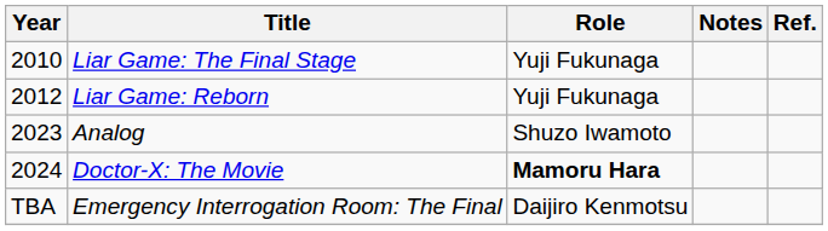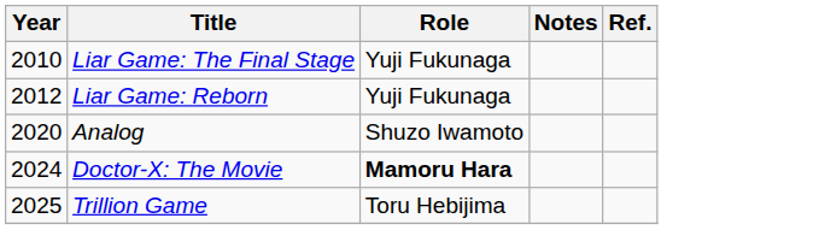 <table class="wikitable">
 <tr>
 <th>Year</th>
 <th>Title</th>
 <th>Role</th>
 <th>Notes</th>
 <th>Ref.</th>
 </tr>
 <tr>
 <td>2010</td>
 <td><em><a href='#'>Liar Game: The Final Stage</a></em></td>
 <td>Yuji Fukunaga</td>
 <td></td>
 <td></td>
 </tr>
 <tr>
 <td>2012</td>
 <td><em><a href='#'>Liar Game: Reborn</a></em></td>
 <td>Yuji Fukunaga</td>
 <td></td>
 <td></td>
 </tr>
 <tr>
-<td>2023</td>
+<td>2020</td>
 <td><em>Analog</em></td>
 <td>Shuzo Iwamoto</td>
 <td></td>
 <td></td>
 </tr>
 <tr>
 <td>2024</td>
 <td><em><a href='#'>Doctor-X: The Movie</a></em></td>
 <td><strong>Mamoru Hara</strong></td>
 <td></td>
 <td></td>
 </tr>
 <tr>
-<td>TBA</td>
-<td><em>Emergency Interrogation Room: The Final</em></td>
-<td>Daijiro Kenmotsu</td>
+<td>2025</td>
+<td><em><a href='#'>Trillion Game</a></em></td>
+<td>Toru Hebijima</td>
 <td></td>
 <td></td>
 </tr>
 <tr>
 </tr>
 </table>
